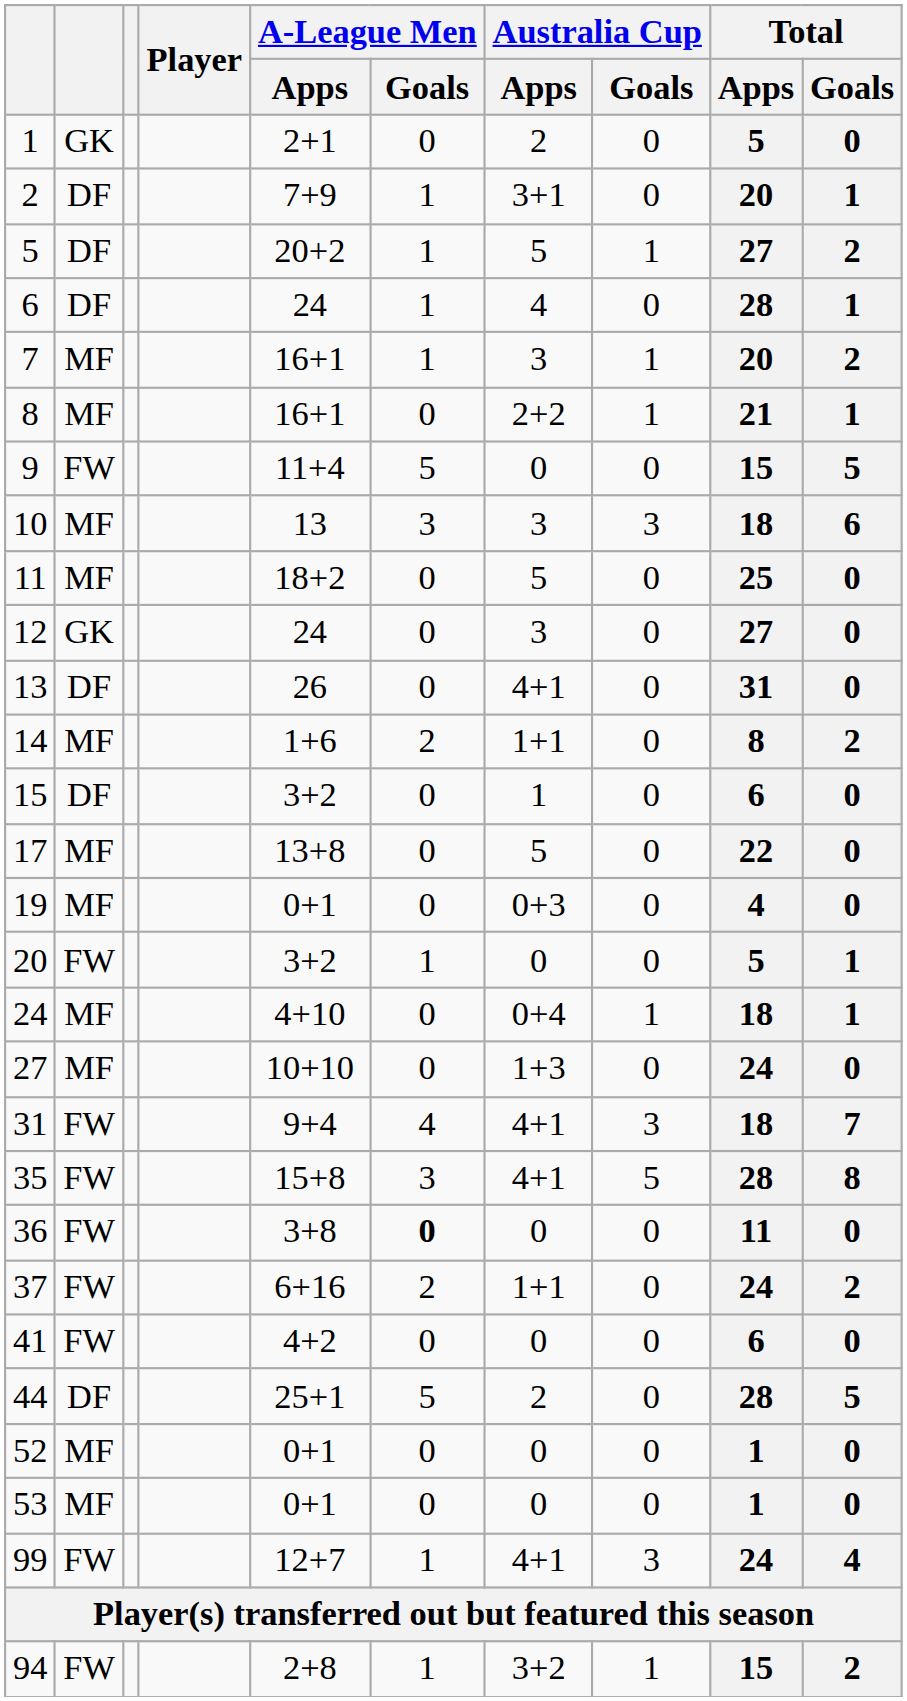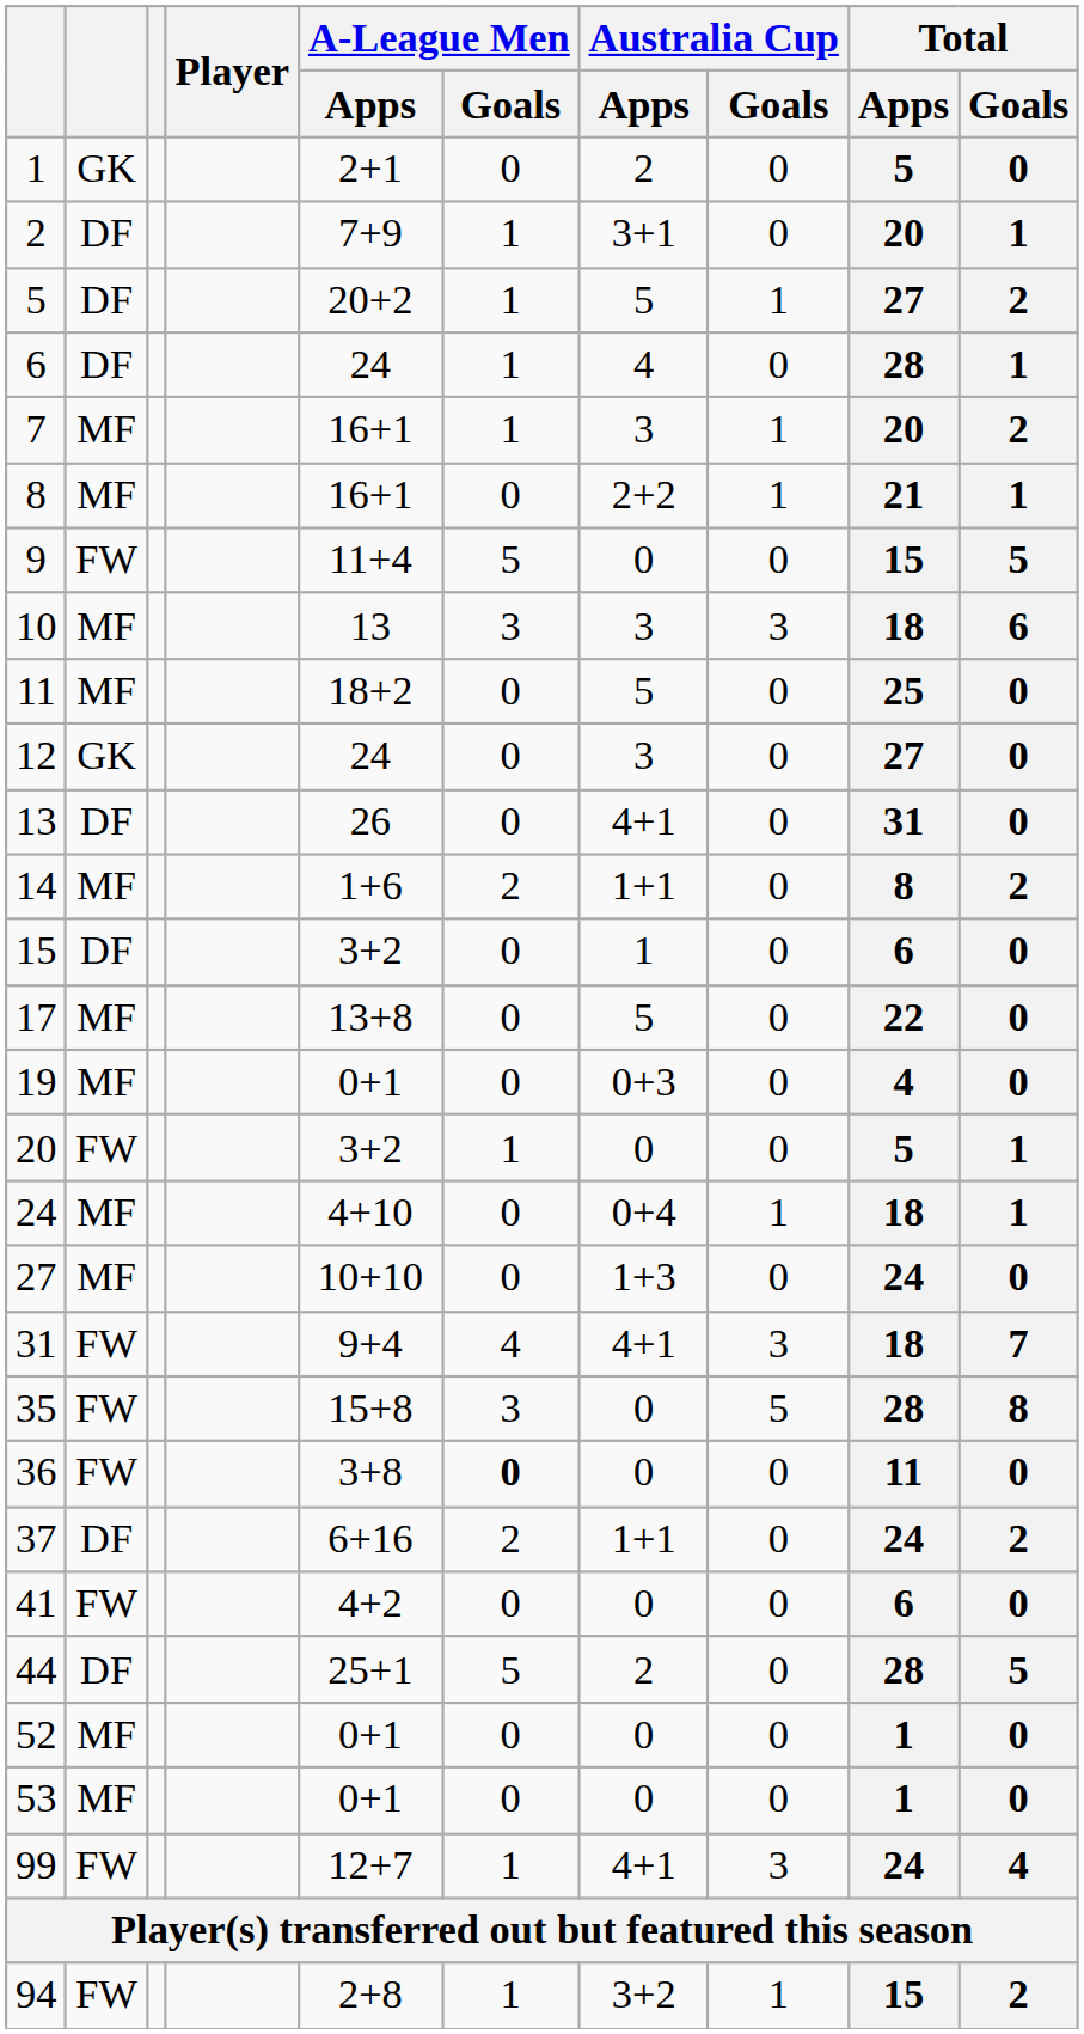 <table class="wikitable sortable" style="text-align:center;">
 <tr>
 <th rowspan="2"></th>
 <th rowspan="2"></th>
 <th rowspan="2"></th>
 <th rowspan="2">Player</th>
 <th colspan="2"><a href='#'>A-League Men</a></th>
 <th colspan="2"><a href='#'>Australia Cup</a></th>
 <th colspan="2">Total</th>
 </tr>
 <tr>
 <th>Apps</th>
 <th>Goals</th>
 <th>Apps</th>
 <th>Goals</th>
 <th>Apps</th>
 <th>Goals</th>
 </tr>
 <tr>
 <td>1</td>
 <td>GK</td>
 <td></td>
 <td align="left"><br></td>
 <td>2+1</td>
 <td>0<br></td>
 <td>2</td>
 <td>0<br></td>
 <th>5</th>
 <th>0</th>
 </tr>
 <tr>
 <td>2</td>
 <td>DF</td>
 <td></td>
 <td align="left"><br></td>
 <td>7+9</td>
 <td>1<br></td>
 <td>3+1</td>
 <td>0<br></td>
 <th>20</th>
 <th>1</th>
 </tr>
 <tr>
 <td>5</td>
 <td>DF</td>
 <td></td>
 <td align="left"><br></td>
 <td>20+2</td>
 <td>1<br></td>
 <td>5</td>
 <td>1<br></td>
 <th>27</th>
 <th>2</th>
 </tr>
 <tr>
 <td>6</td>
 <td>DF</td>
 <td></td>
 <td align="left"><br></td>
 <td>24</td>
 <td>1<br></td>
 <td>4</td>
 <td>0<br></td>
 <th>28</th>
 <th>1</th>
 </tr>
 <tr>
 <td>7</td>
 <td>MF</td>
 <td></td>
 <td align="left"><br></td>
 <td>16+1</td>
 <td>1<br></td>
 <td>3</td>
 <td>1<br></td>
 <th>20</th>
 <th>2</th>
 </tr>
 <tr>
 <td>8</td>
 <td>MF</td>
 <td></td>
 <td align="left"><br></td>
 <td>16+1</td>
 <td>0<br></td>
 <td>2+2</td>
 <td>1<br></td>
 <th>21</th>
 <th>1</th>
 </tr>
 <tr>
 <td>9</td>
 <td>FW</td>
 <td></td>
 <td align="left"><br></td>
 <td>11+4</td>
 <td>5<br></td>
 <td>0</td>
 <td>0<br></td>
 <th>15</th>
 <th>5</th>
 </tr>
 <tr>
 <td>10</td>
 <td>MF</td>
 <td></td>
 <td align="left"><br></td>
 <td>13</td>
 <td>3<br></td>
 <td>3</td>
 <td>3<br></td>
 <th>18</th>
 <th>6</th>
 </tr>
 <tr>
 <td>11</td>
 <td>MF</td>
 <td></td>
 <td align="left"><br></td>
 <td>18+2</td>
 <td>0<br></td>
 <td>5</td>
 <td>0<br></td>
 <th>25</th>
 <th>0</th>
 </tr>
 <tr>
 <td>12</td>
 <td>GK</td>
 <td></td>
 <td align="left"><br></td>
 <td>24</td>
 <td>0<br></td>
 <td>3</td>
 <td>0<br></td>
 <th>27</th>
 <th>0</th>
 </tr>
 <tr>
 <td>13</td>
 <td>DF</td>
 <td></td>
 <td align="left"><br></td>
 <td>26</td>
 <td>0<br></td>
 <td>4+1</td>
 <td>0<br></td>
 <th>31</th>
 <th>0</th>
 </tr>
 <tr>
 <td>14</td>
 <td>MF</td>
 <td></td>
 <td align="left"><br></td>
 <td>1+6</td>
 <td>2<br></td>
 <td>1+1</td>
 <td>0<br></td>
 <th>8</th>
 <th>2</th>
 </tr>
 <tr>
 <td>15</td>
 <td>DF</td>
 <td></td>
 <td align="left"><br></td>
 <td>3+2</td>
 <td>0<br></td>
 <td>1</td>
 <td>0<br></td>
 <th>6</th>
 <th>0</th>
 </tr>
 <tr>
 <td>17</td>
 <td>MF</td>
 <td></td>
 <td align="left"><br></td>
 <td>13+8</td>
 <td>0<br></td>
 <td>5</td>
 <td>0<br></td>
 <th>22</th>
 <th>0</th>
 </tr>
 <tr>
 <td>19</td>
 <td>MF</td>
 <td></td>
 <td align="left"><br></td>
 <td>0+1</td>
 <td>0<br></td>
 <td>0+3</td>
 <td>0<br></td>
 <th>4</th>
 <th>0</th>
 </tr>
 <tr>
 <td>20</td>
 <td>FW</td>
 <td></td>
 <td align="left"><br></td>
 <td>3+2</td>
 <td>1<br></td>
 <td>0</td>
 <td>0<br></td>
 <th>5</th>
 <th>1</th>
 </tr>
 <tr>
 <td>24</td>
 <td>MF</td>
 <td></td>
 <td align="left"><br></td>
 <td>4+10</td>
 <td>0<br></td>
 <td>0+4</td>
 <td>1<br></td>
 <th>18</th>
 <th>1</th>
 </tr>
 <tr>
 <td>27</td>
 <td>MF</td>
 <td></td>
 <td align="left"><br></td>
 <td>10+10</td>
 <td>0<br></td>
 <td>1+3</td>
 <td>0<br></td>
 <th>24</th>
 <th>0</th>
 </tr>
 <tr>
 <td>31</td>
 <td>FW</td>
 <td></td>
 <td align="left"><br></td>
 <td>9+4</td>
 <td>4<br></td>
 <td>4+1</td>
 <td>3<br></td>
 <th>18</th>
 <th>7</th>
 </tr>
 <tr>
 <td>35</td>
 <td>FW</td>
 <td></td>
 <td align="left"><br></td>
 <td>15+8</td>
 <td>3<br></td>
-<td>4+1</td>
+<td>0</td>
 <td>5<br></td>
 <th>28</th>
 <th>8</th>
 </tr>
 <tr>
 <td>36</td>
 <td>FW</td>
 <td></td>
 <td align="left"><br></td>
 <td>3+8</td>
 <td><strong>0<br></strong></td>
 <td>0</td>
 <td>0<br></td>
 <th>11</th>
 <th>0</th>
 </tr>
 <tr>
 <td>37</td>
-<td>FW</td>
+<td>DF</td>
 <td></td>
 <td align="left"><br></td>
 <td>6+16</td>
 <td>2<br></td>
 <td>1+1</td>
 <td>0<br></td>
 <th>24</th>
 <th>2</th>
 </tr>
 <tr>
 <td>41</td>
 <td>FW</td>
 <td></td>
 <td align="left"><br></td>
 <td>4+2</td>
 <td>0<br></td>
 <td>0</td>
 <td>0<br></td>
 <th>6</th>
 <th>0</th>
 </tr>
 <tr>
 <td>44</td>
 <td>DF</td>
 <td></td>
 <td align="left"><br></td>
 <td>25+1</td>
 <td>5<br></td>
 <td>2</td>
 <td>0<br></td>
 <th>28</th>
 <th>5</th>
 </tr>
 <tr>
 <td>52</td>
 <td>MF</td>
 <td></td>
 <td align="left"><br></td>
 <td>0+1</td>
 <td>0<br></td>
 <td>0</td>
 <td>0<br></td>
 <th>1</th>
 <th>0</th>
 </tr>
 <tr>
 <td>53</td>
 <td>MF</td>
 <td></td>
 <td align="left"><br></td>
 <td>0+1</td>
 <td>0<br></td>
 <td>0</td>
 <td>0<br></td>
 <th>1</th>
 <th>0</th>
 </tr>
 <tr>
 <td>99</td>
 <td>FW</td>
 <td></td>
 <td align="left"><br></td>
 <td>12+7</td>
 <td>1<br></td>
 <td>4+1</td>
 <td>3<br></td>
 <th>24</th>
 <th>4</th>
 </tr>
 <tr>
 <th colspan="10">Player(s) transferred out but featured this season</th>
 </tr>
 <tr>
 <td>94</td>
 <td>FW</td>
 <td></td>
 <td align="left"><br></td>
 <td>2+8</td>
 <td>1<br></td>
 <td>3+2</td>
 <td>1<br></td>
 <th>15</th>
 <th>2</th>
 </tr>
 </table>
